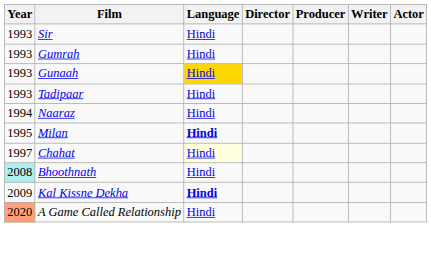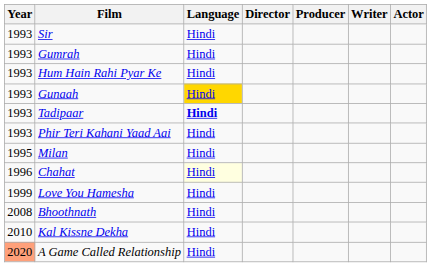 <table class="wikitable sortable">
 <tr>
 <th>Year</th>
 <th>Film</th>
 <th>Language</th>
 <th>Director</th>
 <th>Producer</th>
 <th>Writer</th>
 <th>Actor</th>
 </tr>
 <tr>
 <td>1993</td>
 <td><em><a href='#'>Sir</a></em></td>
 <td><a href='#'>Hindi</a></td>
 <td></td>
 <td></td>
 <td></td>
 <td></td>
 </tr>
 <tr>
 <td>1993</td>
 <td><em><a href='#'>Gumrah</a></em></td>
 <td><a href='#'>Hindi</a></td>
 <td></td>
 <td></td>
 <td></td>
 <td></td>
 </tr>
 <tr>
 <td>1993</td>
+<td><em><a href='#'>Hum Hain Rahi Pyar Ke</a></em></td>
+<td><a href='#'>Hindi</a></td>
+<td></td>
+<td></td>
+<td></td>
+<td></td>
+</tr>
+<tr>
+<td>1993</td>
 <td><em><a href='#'>Gunaah</a></em></td>
 <td style="background: gold;"><a href='#'>Hindi</a></td>
 <td></td>
 <td></td>
 <td></td>
 <td></td>
 </tr>
 <tr>
 <td>1993</td>
 <td><em><a href='#'>Tadipaar</a></em></td>
-<td><a href='#'>Hindi</a></td>
+<td><strong><a href='#'>Hindi</a></strong></td>
 <td></td>
 <td></td>
 <td></td>
 <td></td>
 </tr>
 <tr>
-<td>1994</td>
-<td><em><a href='#'>Naaraz</a></em></td>
+<td>1993</td>
+<td><em><a href='#'>Phir Teri Kahani Yaad Aai</a></em></td>
 <td><a href='#'>Hindi</a></td>
 <td></td>
 <td></td>
 <td></td>
 <td></td>
 </tr>
 <tr>
 <td>1995</td>
 <td><em><a href='#'>Milan</a></em></td>
-<td><strong><a href='#'>Hindi</a></strong></td>
+<td><a href='#'>Hindi</a></td>
 <td></td>
 <td></td>
 <td></td>
 <td></td>
 </tr>
 <tr>
-<td>1997</td>
+<td>1996</td>
 <td><em><a href='#'>Chahat</a></em></td>
 <td style="background: lightyellow;"><a href='#'>Hindi</a></td>
 <td></td>
 <td></td>
 <td></td>
 <td></td>
 </tr>
 <tr>
-<td style="background: paleturquoise;">2008</td>
+<td>1999</td>
+<td><em><a href='#'>Love You Hamesha</a></em></td>
+<td><a href='#'>Hindi</a></td>
+<td></td>
+<td></td>
+<td></td>
+<td></td>
+</tr>
+<tr>
+<td>2008</td>
 <td><em><a href='#'>Bhoothnath</a></em></td>
 <td><a href='#'>Hindi</a></td>
 <td></td>
 <td></td>
 <td></td>
 <td></td>
 </tr>
 <tr>
-<td>2009</td>
+<td>2010</td>
 <td><em><a href='#'>Kal Kissne Dekha</a></em></td>
-<td><strong><a href='#'>Hindi</a></strong></td>
+<td><a href='#'>Hindi</a></td>
 <td></td>
 <td></td>
 <td></td>
 <td></td>
 </tr>
 <tr>
 <td style="background: lightsalmon;">2020</td>
 <td><em>A Game Called Relationship</em></td>
 <td><a href='#'>Hindi</a></td>
 <td></td>
 <td></td>
 <td></td>
 <td></td>
 </tr>
 </table>
